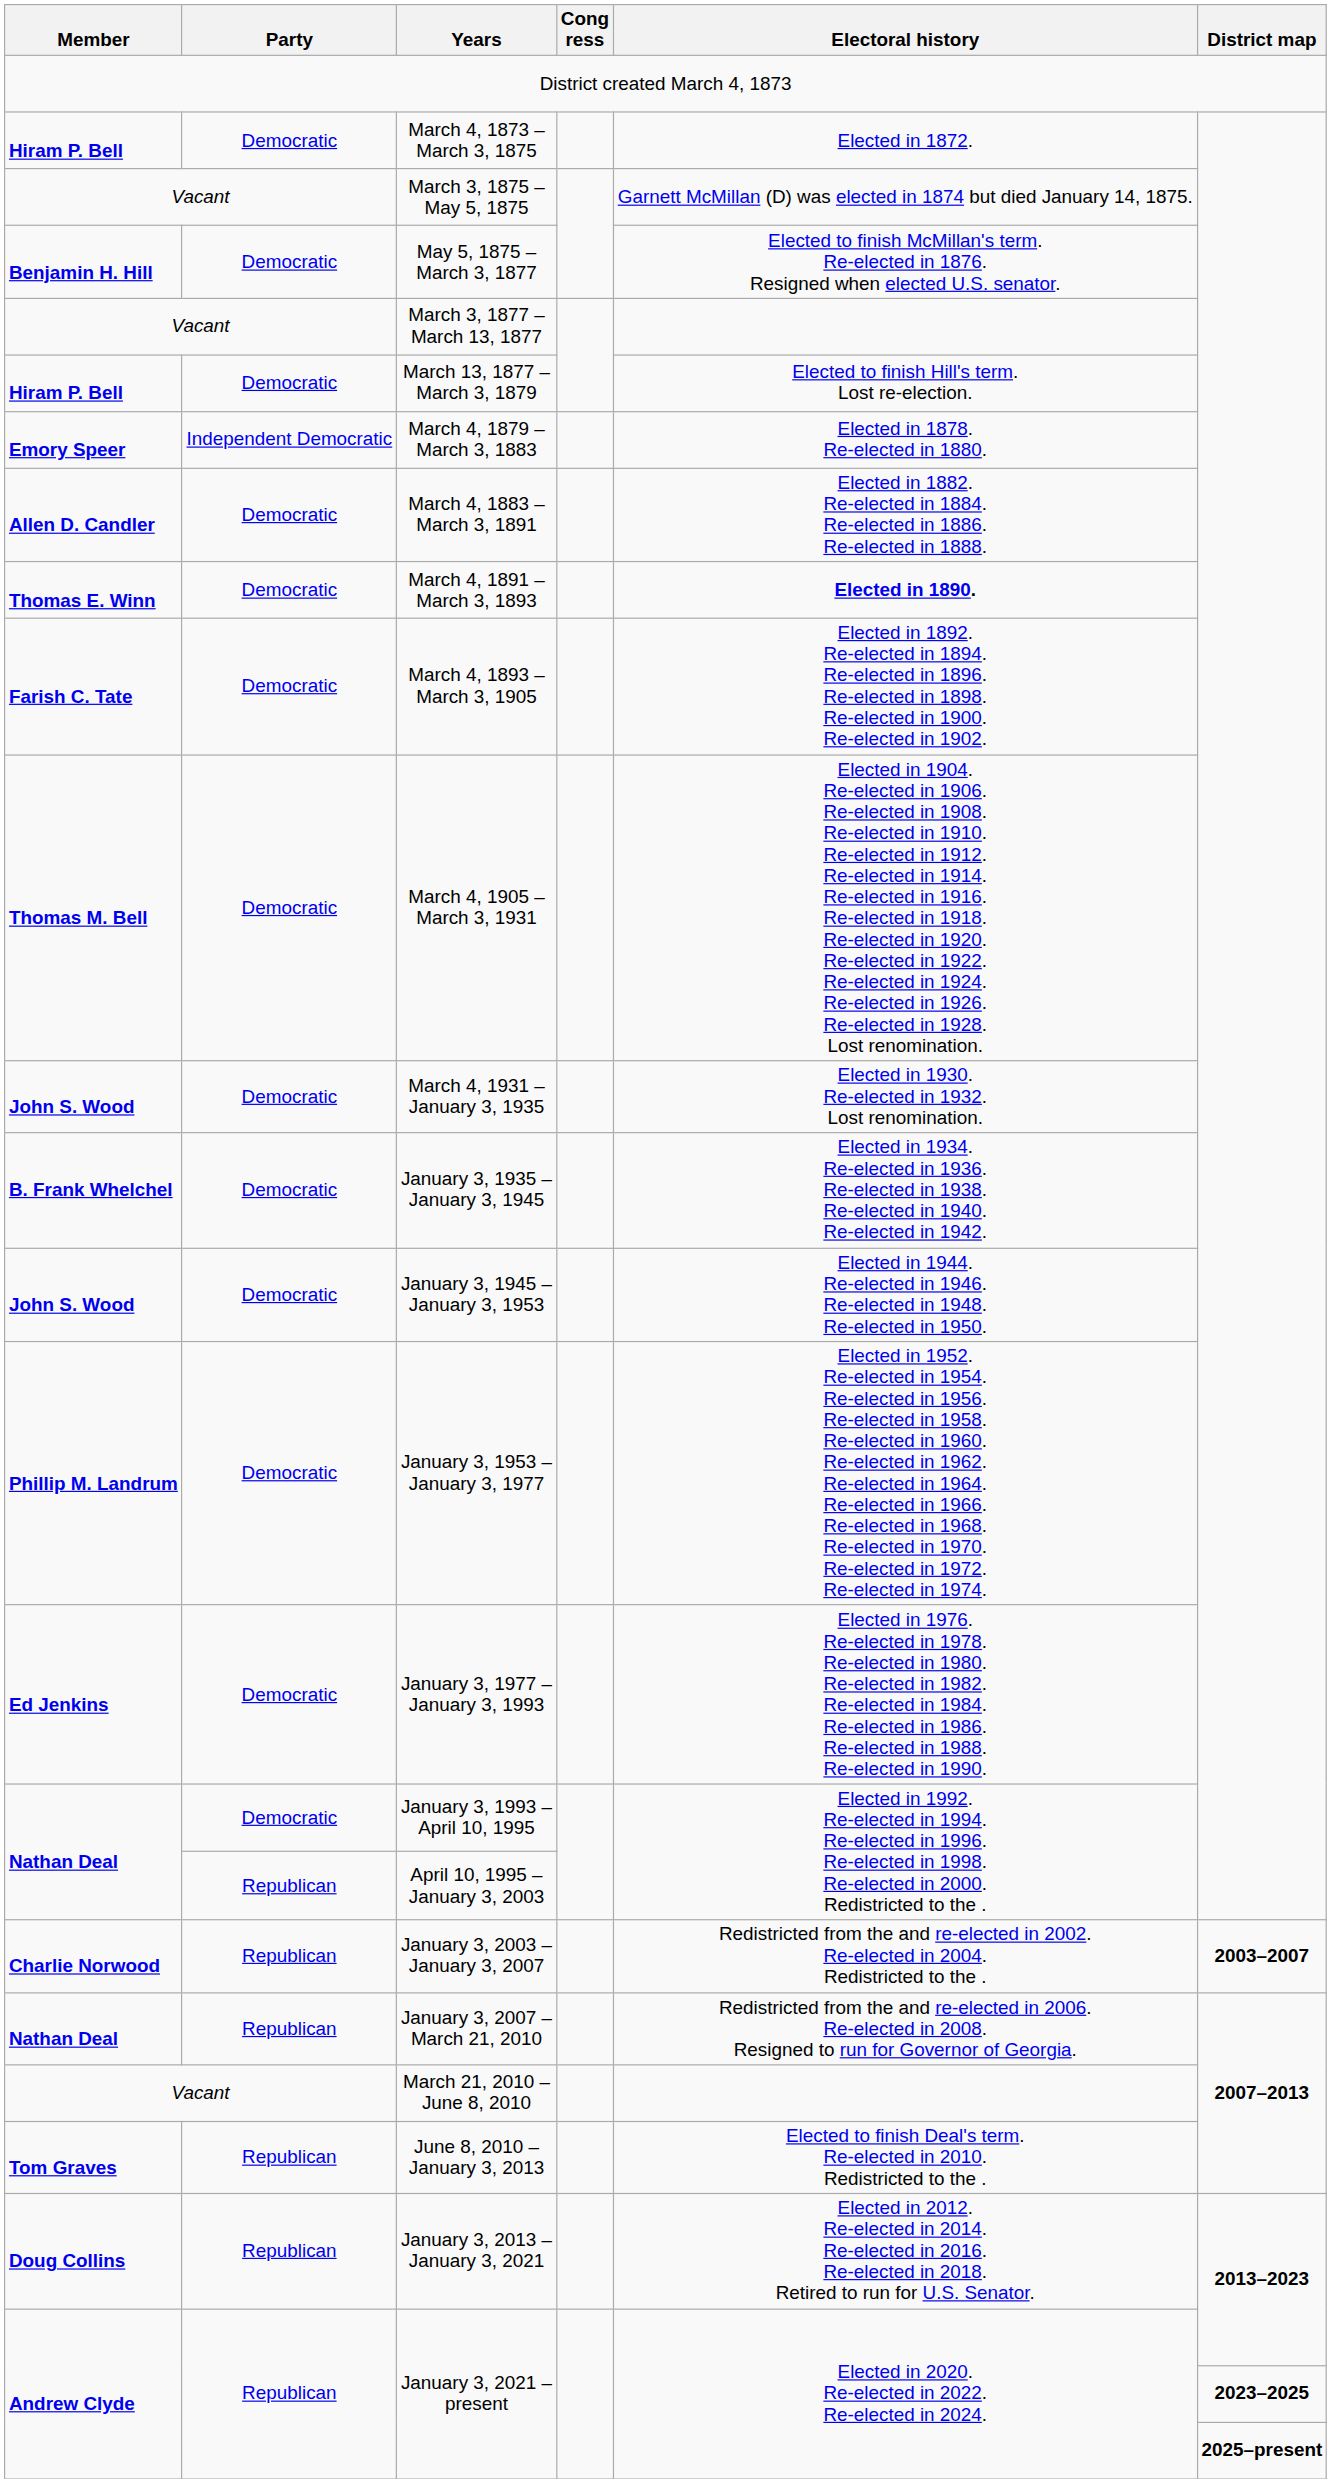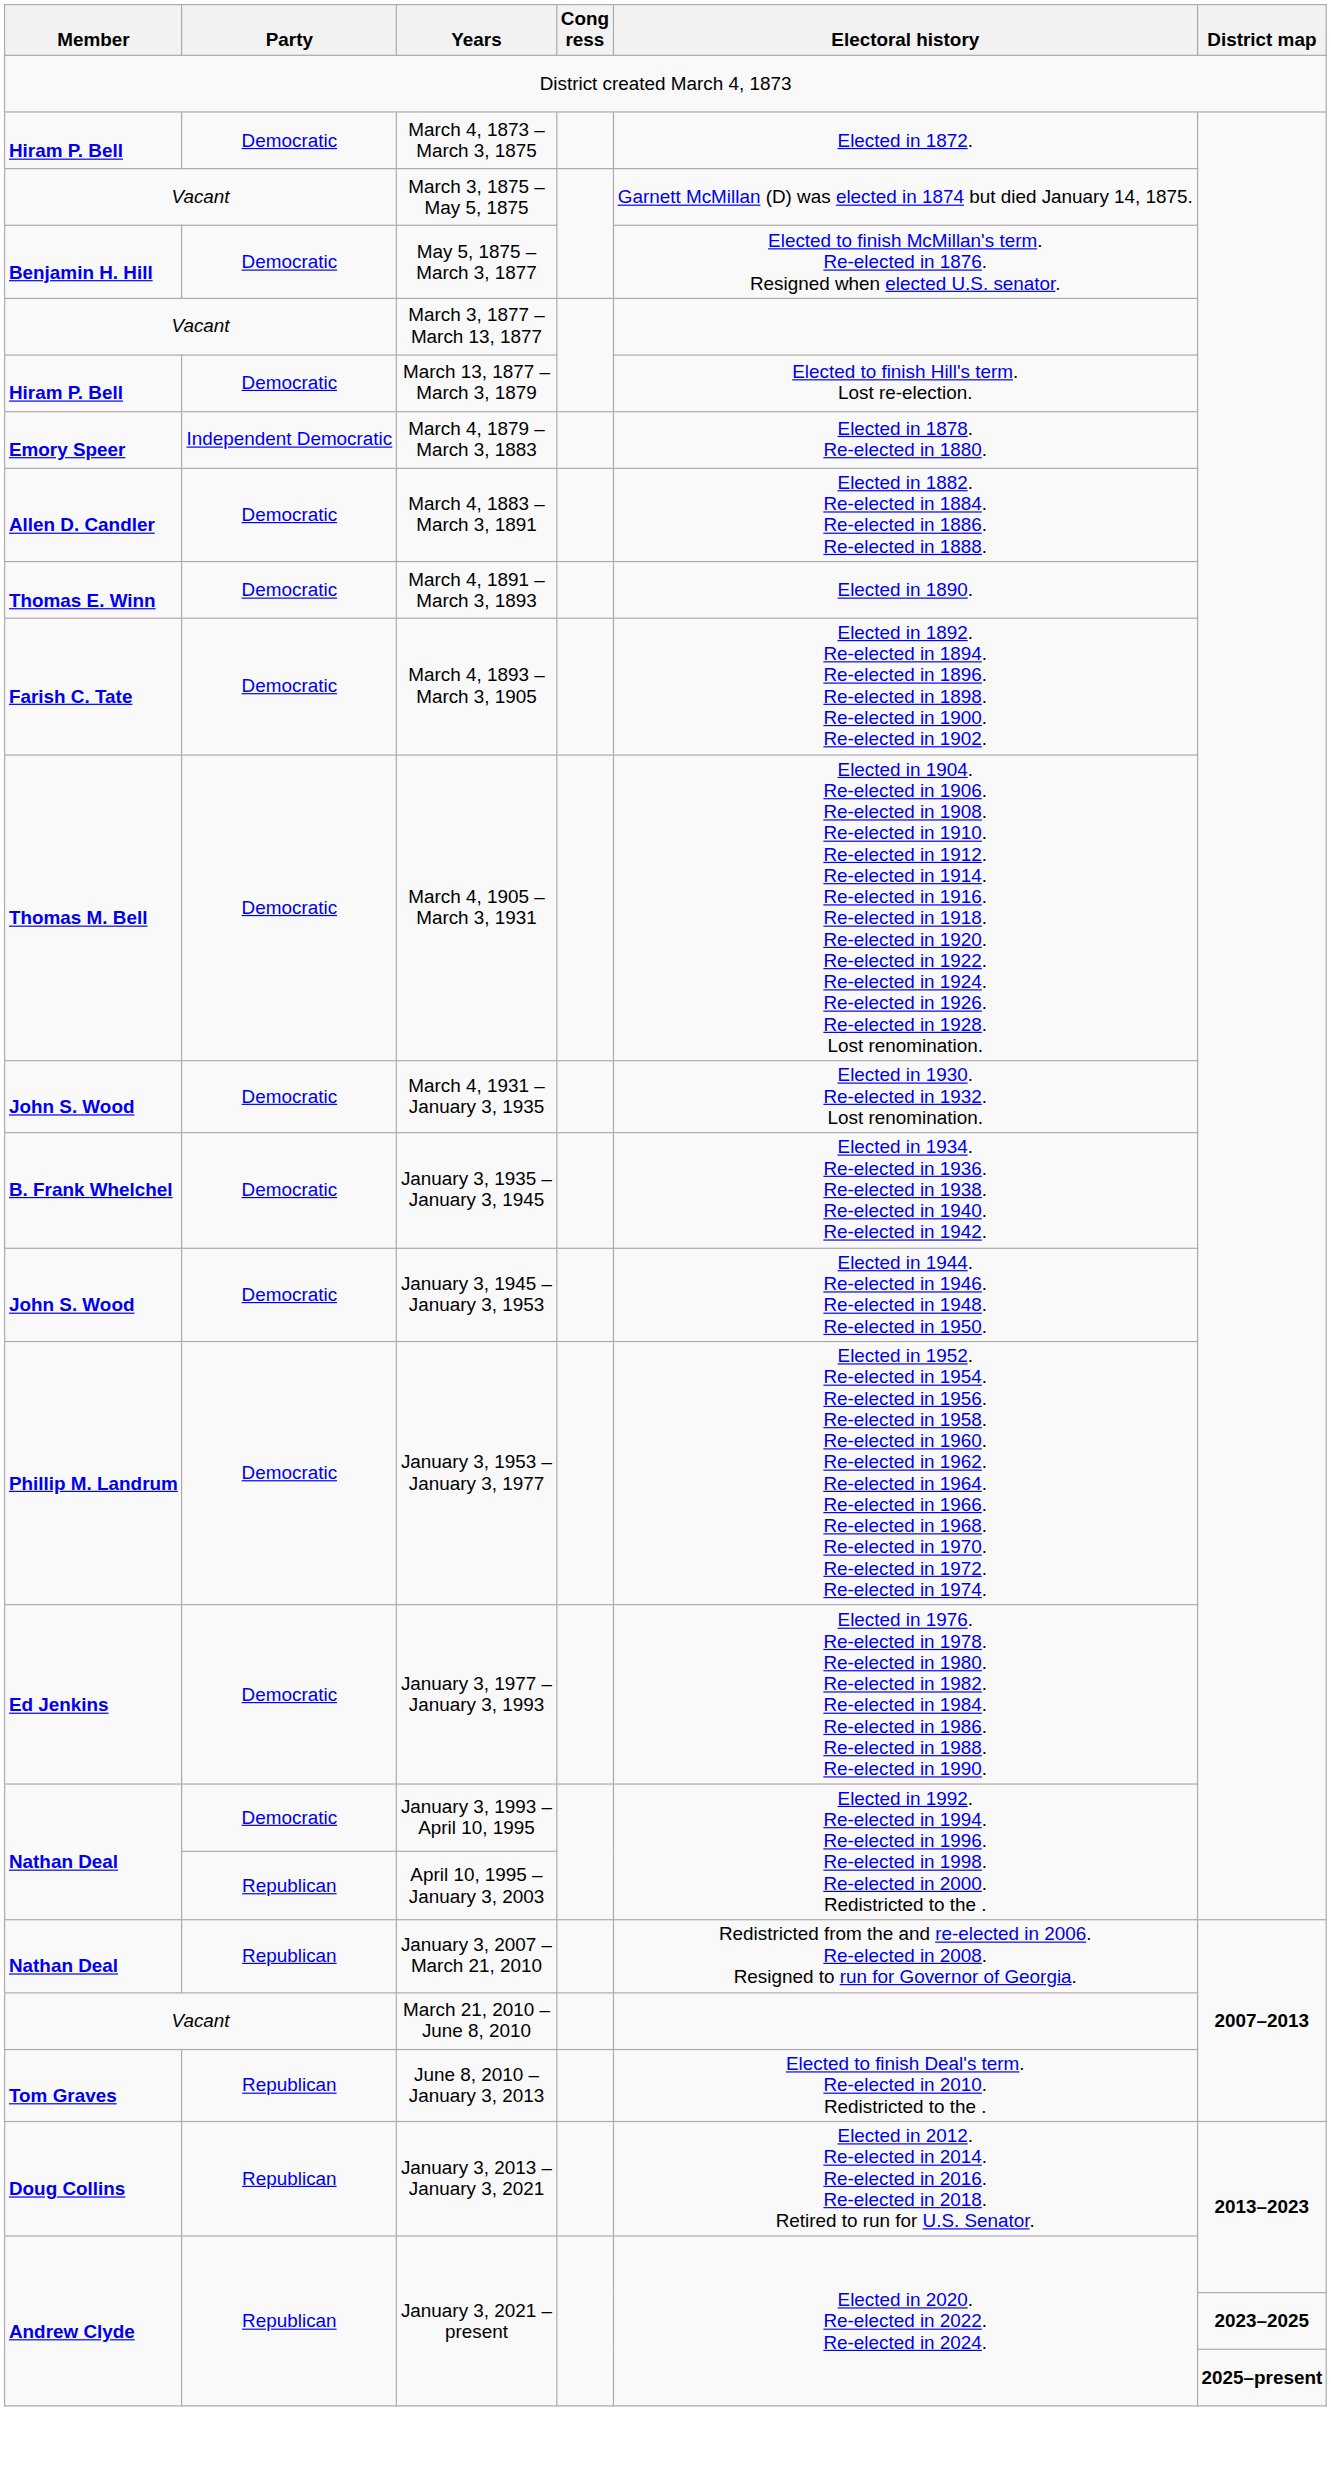 <table class=wikitable style=text-align:center>
 <tr valign=bottom>
 <th>Member</th>
 <th>Party</th>
 <th>Years</th>
 <th>Cong<br>ress</th>
 <th>Electoral history</th>
 <th>District map</th>
 </tr>
 <tr style="height:3em">
 <td colspan=6>District created March 4, 1873</td>
 </tr>
 <tr style="height:3em">
 <td align=left><br><strong><a href='#'>Hiram P. Bell</a></strong><br></td>
 <td><a href='#'>Democratic</a></td>
 <td nowrap>March 4, 1873 –<br>March 3, 1875</td>
 <td></td>
 <td><a href='#'>Elected in 1872</a>.<br></td>
 </tr>
 <tr style="height:3em">
 <td colspan=2><em>Vacant</em></td>
 <td nowrap>March 3, 1875 –<br>May 5, 1875</td>
 <td rowspan=2></td>
 <td><a href='#'>Garnett McMillan</a> (D) was <a href='#'>elected in 1874</a> but died January 14, 1875.</td>
 </tr>
 <tr style="height:3em">
 <td align=left><br><strong><a href='#'>Benjamin H. Hill</a></strong><br></td>
 <td><a href='#'>Democratic</a></td>
 <td nowrap>May 5, 1875 –<br>March 3, 1877</td>
 <td><a href='#'>Elected to finish McMillan's term</a>.<br><a href='#'>Re-elected in 1876</a>.<br>Resigned when <a href='#'>elected U.S. senator</a>.</td>
 </tr>
 <tr style="height:3em">
 <td colspan=2><em>Vacant</em></td>
 <td nowrap>March 3, 1877 –<br>March 13, 1877</td>
 <td rowspan=2></td>
 <td></td>
 </tr>
 <tr style="height:3em">
 <td align=left><br><strong><a href='#'>Hiram P. Bell</a></strong><br></td>
 <td><a href='#'>Democratic</a></td>
 <td nowrap>March 13, 1877 –<br>March 3, 1879</td>
 <td><a href='#'>Elected to finish Hill's term</a>.<br>Lost re-election.</td>
 </tr>
 <tr style="height:3em">
 <td align=left><br><strong><a href='#'>Emory Speer</a></strong><br></td>
 <td><a href='#'>Independent Democratic</a></td>
 <td nowrap>March 4, 1879 –<br>March 3, 1883</td>
 <td></td>
 <td><a href='#'>Elected in 1878</a>.<br><a href='#'>Re-elected in 1880</a>.<br></td>
 </tr>
 <tr style="height:3em">
 <td align=left><br><strong><a href='#'>Allen D. Candler</a></strong><br></td>
 <td><a href='#'>Democratic</a></td>
 <td nowrap>March 4, 1883 –<br>March 3, 1891</td>
 <td></td>
 <td><a href='#'>Elected in 1882</a>.<br><a href='#'>Re-elected in 1884</a>.<br><a href='#'>Re-elected in 1886</a>.<br><a href='#'>Re-elected in 1888</a>.<br></td>
 </tr>
 <tr style="height:3em">
 <td align=left><br><strong><a href='#'>Thomas E. Winn</a></strong><br></td>
 <td><a href='#'>Democratic</a></td>
 <td nowrap>March 4, 1891 –<br>March 3, 1893</td>
 <td></td>
-<td><strong><a href='#'>Elected in 1890</a>.<br></strong></td>
+<td><a href='#'>Elected in 1890</a>.<br></td>
 </tr>
 <tr style="height:3em">
 <td align=left><br><strong><a href='#'>Farish C. Tate</a></strong><br></td>
 <td><a href='#'>Democratic</a></td>
 <td nowrap>March 4, 1893 –<br>March 3, 1905</td>
 <td></td>
 <td><a href='#'>Elected in 1892</a>.<br><a href='#'>Re-elected in 1894</a>.<br><a href='#'>Re-elected in 1896</a>.<br><a href='#'>Re-elected in 1898</a>.<br><a href='#'>Re-elected in 1900</a>.<br><a href='#'>Re-elected in 1902</a>.<br></td>
 </tr>
 <tr style="height:3em">
 <td align=left><br><strong><a href='#'>Thomas M. Bell</a></strong><br></td>
 <td><a href='#'>Democratic</a></td>
 <td nowrap>March 4, 1905 –<br>March 3, 1931</td>
 <td></td>
 <td><a href='#'>Elected in 1904</a>.<br><a href='#'>Re-elected in 1906</a>.<br><a href='#'>Re-elected in 1908</a>.<br><a href='#'>Re-elected in 1910</a>.<br><a href='#'>Re-elected in 1912</a>.<br><a href='#'>Re-elected in 1914</a>.<br><a href='#'>Re-elected in 1916</a>.<br><a href='#'>Re-elected in 1918</a>.<br><a href='#'>Re-elected in 1920</a>.<br><a href='#'>Re-elected in 1922</a>.<br><a href='#'>Re-elected in 1924</a>.<br><a href='#'>Re-elected in 1926</a>.<br><a href='#'>Re-elected in 1928</a>.<br>Lost renomination.</td>
 </tr>
 <tr style="height:3em">
 <td align=left><br><strong><a href='#'>John S. Wood</a></strong><br></td>
 <td><a href='#'>Democratic</a></td>
 <td nowrap>March 4, 1931 –<br>January 3, 1935</td>
 <td></td>
 <td><a href='#'>Elected in 1930</a>.<br><a href='#'>Re-elected in 1932</a>.<br>Lost renomination.</td>
 </tr>
 <tr style="height:3em">
 <td align=left><strong><a href='#'>B. Frank Whelchel</a></strong><br></td>
 <td><a href='#'>Democratic</a></td>
 <td nowrap>January 3, 1935 –<br>January 3, 1945</td>
 <td></td>
 <td><a href='#'>Elected in 1934</a>.<br><a href='#'>Re-elected in 1936</a>.<br><a href='#'>Re-elected in 1938</a>.<br><a href='#'>Re-elected in 1940</a>.<br><a href='#'>Re-elected in 1942</a>.<br></td>
 </tr>
 <tr style="height:3em">
 <td align=left><br><strong><a href='#'>John S. Wood</a></strong><br></td>
 <td><a href='#'>Democratic</a></td>
 <td nowrap>January 3, 1945 –<br>January 3, 1953</td>
 <td></td>
 <td><a href='#'>Elected in 1944</a>.<br><a href='#'>Re-elected in 1946</a>.<br><a href='#'>Re-elected in 1948</a>.<br><a href='#'>Re-elected in 1950</a>.<br></td>
 </tr>
 <tr style="height:3em">
 <td align=left><br><strong><a href='#'>Phillip M. Landrum</a></strong><br></td>
 <td><a href='#'>Democratic</a></td>
 <td nowrap>January 3, 1953 –<br>January 3, 1977</td>
 <td></td>
 <td><a href='#'>Elected in 1952</a>.<br><a href='#'>Re-elected in 1954</a>.<br><a href='#'>Re-elected in 1956</a>.<br><a href='#'>Re-elected in 1958</a>.<br><a href='#'>Re-elected in 1960</a>.<br><a href='#'>Re-elected in 1962</a>.<br><a href='#'>Re-elected in 1964</a>.<br><a href='#'>Re-elected in 1966</a>.<br><a href='#'>Re-elected in 1968</a>.<br><a href='#'>Re-elected in 1970</a>.<br><a href='#'>Re-elected in 1972</a>.<br><a href='#'>Re-elected in 1974</a>.<br></td>
 </tr>
 <tr style="height:3em">
 <td align=left><br><strong><a href='#'>Ed Jenkins</a></strong><br></td>
 <td><a href='#'>Democratic</a></td>
 <td nowrap>January 3, 1977 –<br>January 3, 1993</td>
 <td></td>
 <td><a href='#'>Elected in 1976</a>.<br><a href='#'>Re-elected in 1978</a>.<br><a href='#'>Re-elected in 1980</a>.<br><a href='#'>Re-elected in 1982</a>.<br><a href='#'>Re-elected in 1984</a>.<br><a href='#'>Re-elected in 1986</a>.<br><a href='#'>Re-elected in 1988</a>.<br><a href='#'>Re-elected in 1990</a>.<br></td>
 </tr>
 <tr style="height:3em">
 <td rowspan=2 align=left><br><strong><a href='#'>Nathan Deal</a></strong><br></td>
 <td><a href='#'>Democratic</a></td>
 <td nowrap>January 3, 1993 –<br>April 10, 1995</td>
 <td rowspan=2></td>
 <td rowspan=2><a href='#'>Elected in 1992</a>.<br><a href='#'>Re-elected in 1994</a>.<br><a href='#'>Re-elected in 1996</a>.<br><a href='#'>Re-elected in 1998</a>.<br><a href='#'>Re-elected in 2000</a>.<br>Redistricted to the .</td>
 </tr>
 <tr style="height:3em">
 <td><a href='#'>Republican</a></td>
 <td nowrap>April 10, 1995 –<br>January 3, 2003</td>
 </tr>
 <tr style="height:3em">
-<td align=left><br><strong><a href='#'>Charlie Norwood</a></strong><br></td>
-<td><a href='#'>Republican</a></td>
-<td nowrap>January 3, 2003 –<br>January 3, 2007</td>
-<td></td>
-<td>Redistricted from the  and <a href='#'>re-elected in 2002</a>.<br><a href='#'>Re-elected in 2004</a>.<br>Redistricted to the .</td>
-<td><strong>2003–2007</strong><br></td>
-</tr>
-<tr style="height:3em">
 <td align=left><br><strong><a href='#'>Nathan Deal</a></strong><br></td>
 <td><a href='#'>Republican</a></td>
 <td nowrap>January 3, 2007 –<br>March 21, 2010</td>
 <td></td>
 <td>Redistricted from the  and <a href='#'>re-elected in 2006</a>.<br><a href='#'>Re-elected in 2008</a>.<br>Resigned to <a href='#'>run for Governor of Georgia</a>.</td>
 <td rowspan=3><strong>2007–2013</strong><br></td>
 </tr>
 <tr style="height:3em">
 <td colspan=2><em>Vacant</em></td>
 <td nowrap>March 21, 2010 –<br>June 8, 2010</td>
 <td></td>
 <td></td>
 </tr>
 <tr style="height:3em">
 <td align=left><br><strong><a href='#'>Tom Graves</a></strong><br></td>
 <td><a href='#'>Republican</a></td>
 <td nowrap>June 8, 2010 –<br>January 3, 2013</td>
 <td></td>
 <td><a href='#'>Elected to finish Deal's term</a>.<br><a href='#'>Re-elected in 2010</a>.<br>Redistricted to the .</td>
 </tr>
 <tr style="height:3em">
 <td align=left><br><strong><a href='#'>Doug Collins</a></strong><br></td>
 <td><a href='#'>Republican</a></td>
 <td nowrap>January 3, 2013 –<br>January 3, 2021</td>
 <td></td>
 <td><a href='#'>Elected in 2012</a>.<br><a href='#'>Re-elected in 2014</a>.<br><a href='#'>Re-elected in 2016</a>.<br><a href='#'>Re-elected in 2018</a>.<br>Retired to run for <a href='#'>U.S. Senator</a>.</td>
 <td rowspan=2><strong>2013–2023</strong><br></td>
 </tr>
 <tr style="height:3em">
 <td rowspan=3 align=left><br><strong><a href='#'>Andrew Clyde</a></strong><br></td>
 <td rowspan=3 ><a href='#'>Republican</a></td>
 <td rowspan=3 nowrap>January 3, 2021 –<br>present</td>
 <td rowspan=3></td>
 <td rowspan=3><a href='#'>Elected in 2020</a>.<br><a href='#'>Re-elected in 2022</a>.<br><a href='#'>Re-elected in 2024</a>.</td>
 </tr>
 <tr style="height:3em">
 <td><strong>2023–2025</strong><br></td>
 </tr>
 <tr style="height:3em">
 <td><strong>2025–present</strong><br></td>
 </tr>
 </table>
